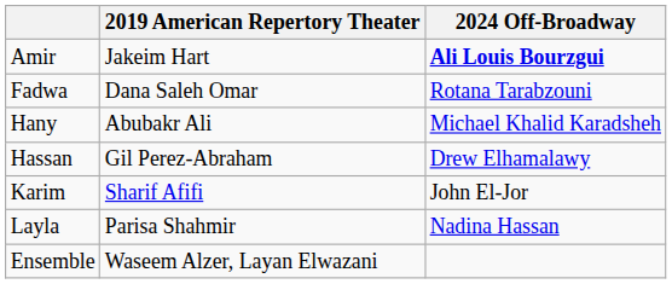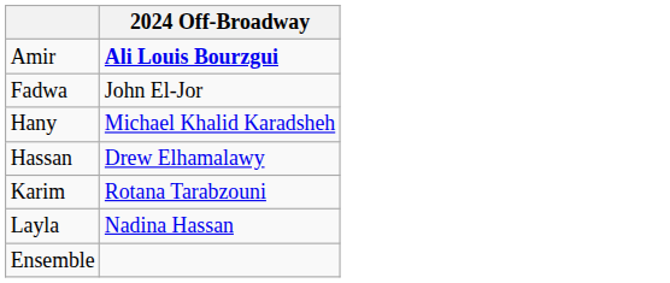 <table class="wikitable">
 <tr>
 <th></th>
-<th>2019 American Repertory Theater</th>
 <th>2024 Off-Broadway</th>
 </tr>
 <tr>
 <td>Amir</td>
-<td>Jakeim Hart</td>
 <td><strong><a href='#'>Ali Louis Bourzgui</a></strong></td>
 </tr>
 <tr>
 <td>Fadwa</td>
-<td>Dana Saleh Omar</td>
-<td><a href='#'>Rotana Tarabzouni</a></td>
+<td>John El-Jor</td>
 </tr>
 <tr>
 <td>Hany</td>
-<td>Abubakr Ali</td>
 <td><a href='#'>Michael Khalid Karadsheh</a></td>
 </tr>
 <tr>
 <td>Hassan</td>
-<td>Gil Perez-Abraham</td>
 <td><a href='#'>Drew Elhamalawy</a></td>
 </tr>
 <tr>
 <td>Karim</td>
-<td><a href='#'>Sharif Afifi</a></td>
-<td>John El-Jor</td>
+<td><a href='#'>Rotana Tarabzouni</a></td>
 </tr>
 <tr>
 <td>Layla</td>
-<td>Parisa Shahmir</td>
 <td><a href='#'>Nadina Hassan</a></td>
 </tr>
 <tr>
 <td>Ensemble</td>
-<td>Waseem Alzer, Layan Elwazani</td>
 <td></td>
 </tr>
 </table>
